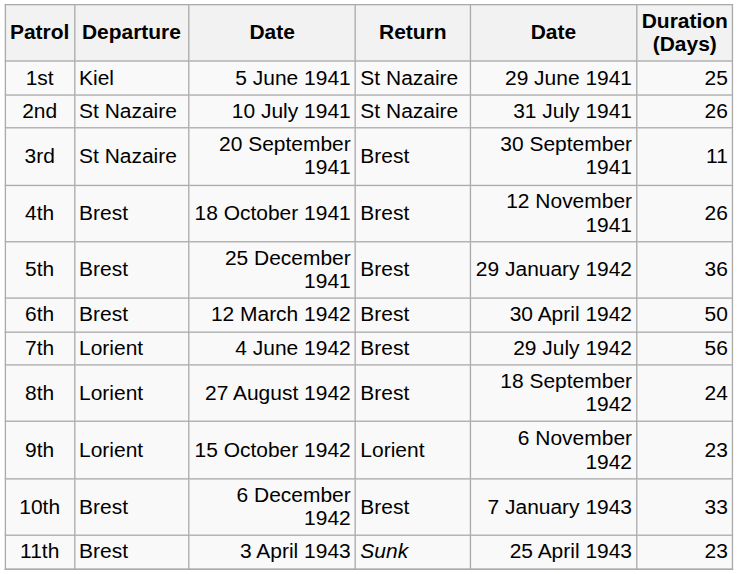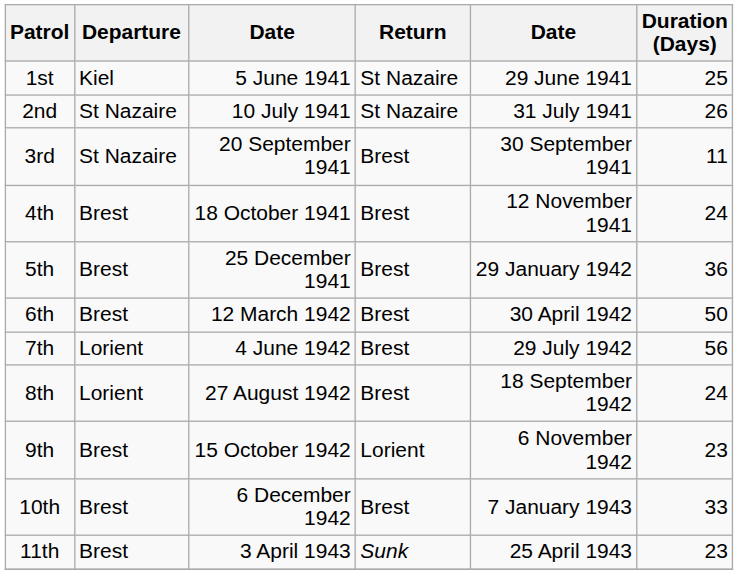 <table class="wikitable sortable" style="margin: 1em auto 1em auto;" style="margin: 1em auto 1em auto;"|->
 <tr>
 <th width="20px">Patrol</th>
 <th width="80px">Departure</th>
 <th width="120px">Date</th>
 <th width="80px">Return</th>
 <th width="120px">Date</th>
 <th width="50px">Duration (Days)</th>
 </tr>
 <tr>
 <td align="center">1st</td>
 <td align="left">Kiel</td>
 <td align="right">5 June 1941</td>
 <td align="left">St Nazaire</td>
 <td align="right">29 June 1941</td>
 <td align="right">25</td>
 </tr>
 <tr>
 <td align="center">2nd</td>
 <td align="left">St Nazaire</td>
 <td align="right">10 July 1941</td>
 <td align="left">St Nazaire</td>
 <td align="right">31 July 1941</td>
 <td align="right">26</td>
 </tr>
 <tr>
 <td align="center">3rd</td>
 <td align="left">St Nazaire</td>
 <td align="right">20 September 1941</td>
 <td align="left">Brest</td>
 <td align="right">30 September 1941</td>
 <td align="right">11</td>
 </tr>
 <tr>
 <td align="center">4th</td>
 <td align="left">Brest</td>
 <td align="right">18 October 1941</td>
 <td align="left">Brest</td>
 <td align="right">12 November 1941</td>
-<td align="right">26</td>
+<td align="right">24</td>
 </tr>
 <tr>
 <td align="center">5th</td>
 <td align="left">Brest</td>
 <td align="right">25 December 1941</td>
 <td align="left">Brest</td>
 <td align="right">29 January 1942</td>
 <td align="right">36</td>
 </tr>
 <tr>
 <td align="center">6th</td>
 <td align="left">Brest</td>
 <td align="right">12 March 1942</td>
 <td align="left">Brest</td>
 <td align="right">30 April 1942</td>
 <td align="right">50</td>
 </tr>
 <tr>
 <td align="center">7th</td>
 <td align="left">Lorient</td>
 <td align="right">4 June 1942</td>
 <td align="left">Brest</td>
 <td align="right">29 July 1942</td>
 <td align="right">56</td>
 </tr>
 <tr>
 <td align="center">8th</td>
 <td align="left">Lorient</td>
 <td align="right">27 August 1942</td>
 <td align="left">Brest</td>
 <td align="right">18 September 1942</td>
 <td align="right">24</td>
 </tr>
 <tr>
 <td align="center">9th</td>
-<td align="left">Lorient</td>
+<td align="left">Brest</td>
 <td align="right">15 October 1942</td>
 <td align="left">Lorient</td>
 <td align="right">6 November 1942</td>
 <td align="right">23</td>
 </tr>
 <tr>
 <td align="center">10th</td>
 <td align="left">Brest</td>
 <td align="right">6 December 1942</td>
 <td align="left">Brest</td>
 <td align="right">7 January 1943</td>
 <td align="right">33</td>
 </tr>
 <tr>
 <td align="center">11th</td>
 <td align="left">Brest</td>
 <td align="right">3 April 1943</td>
 <td align="left"><em>Sunk</em></td>
 <td align="right">25 April 1943</td>
 <td align="right">23</td>
 </tr>
 <tr>
 </tr>
 </table>
